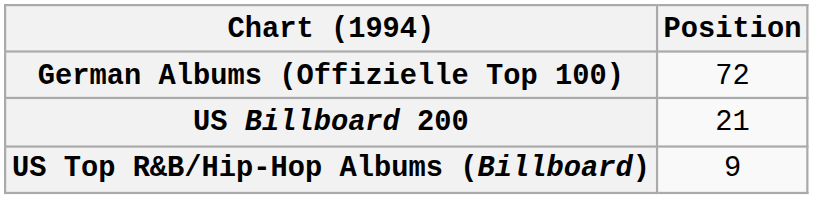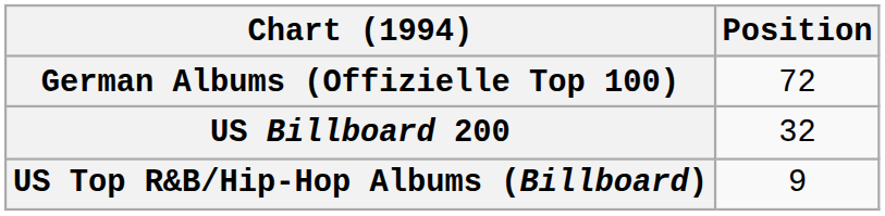 <table class="wikitable plainrowheaders sortable" style="text-align:center;">
 <tr>
 <th scope="col">Chart (1994)</th>
 <th scope="col">Position</th>
 </tr>
 <tr>
 <th scope="row">German Albums (Offizielle Top 100)</th>
 <td>72</td>
 </tr>
 <tr>
 <th scope="row">US <em>Billboard</em> 200</th>
-<td>21</td>
+<td>32</td>
 </tr>
 <tr>
 <th scope="row">US Top R&B/Hip-Hop Albums (<em>Billboard</em>)</th>
 <td>9</td>
 </tr>
 </table>
